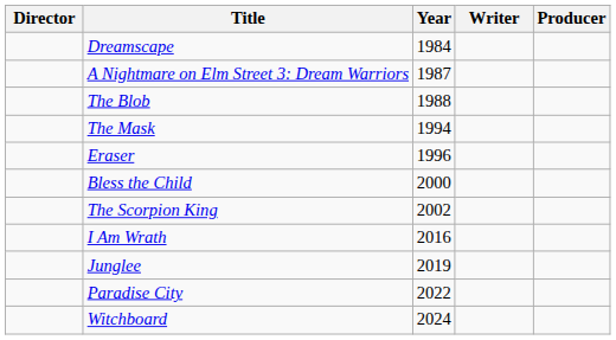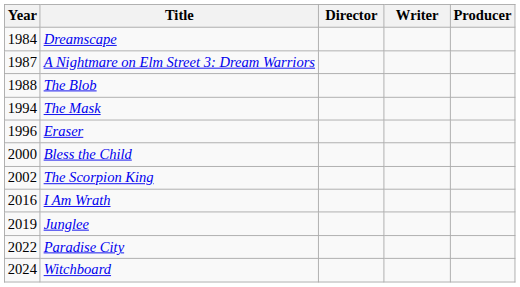 <table class="wikitable">
 <tr>
+<th>Year</th>
+<th>Title</th>
 <th width="65">Director</th>
-<th>Title</th>
-<th>Year</th>
 <th width="65">Writer</th>
 <th>Producer</th>
 </tr>
 <tr>
+<td>1984</td>
+<td><em><a href='#'>Dreamscape</a></em></td>
 <td></td>
-<td><em><a href='#'>Dreamscape</a></em></td>
-<td>1984</td>
 <td></td>
 <td></td>
 </tr>
 <tr>
+<td>1987</td>
+<td><em><a href='#'>A Nightmare on Elm Street 3: Dream Warriors</a></em></td>
 <td></td>
-<td><em><a href='#'>A Nightmare on Elm Street 3: Dream Warriors</a></em></td>
-<td>1987</td>
 <td></td>
 <td></td>
 </tr>
 <tr>
+<td>1988</td>
+<td><em><a href='#'>The Blob</a></em></td>
 <td></td>
-<td><em><a href='#'>The Blob</a></em></td>
-<td>1988</td>
 <td></td>
 <td></td>
 </tr>
 <tr>
+<td>1994</td>
+<td><em><a href='#'>The Mask</a></em></td>
 <td></td>
-<td><em><a href='#'>The Mask</a></em></td>
-<td>1994</td>
 <td></td>
 <td></td>
 </tr>
 <tr>
+<td>1996</td>
+<td><em><a href='#'>Eraser</a></em></td>
 <td></td>
-<td><em><a href='#'>Eraser</a></em></td>
-<td>1996</td>
 <td></td>
 <td></td>
 </tr>
 <tr>
+<td>2000</td>
+<td><em><a href='#'>Bless the Child</a></em></td>
 <td></td>
-<td><em><a href='#'>Bless the Child</a></em></td>
-<td>2000</td>
 <td></td>
 <td></td>
 </tr>
 <tr>
+<td>2002</td>
+<td><em><a href='#'>The Scorpion King</a></em></td>
 <td></td>
-<td><em><a href='#'>The Scorpion King</a></em></td>
-<td>2002</td>
 <td></td>
 <td></td>
 </tr>
 <tr>
+<td>2016</td>
+<td><em><a href='#'>I Am Wrath</a></em></td>
 <td></td>
-<td><em><a href='#'>I Am Wrath</a></em></td>
-<td>2016</td>
 <td></td>
 <td></td>
 </tr>
 <tr>
+<td>2019</td>
+<td><em><a href='#'>Junglee</a></em></td>
 <td></td>
-<td><em><a href='#'>Junglee</a></em></td>
-<td>2019</td>
 <td></td>
 <td></td>
 </tr>
 <tr>
+<td>2022</td>
+<td><em><a href='#'>Paradise City</a></em></td>
 <td></td>
-<td><em><a href='#'>Paradise City</a></em></td>
-<td>2022</td>
 <td></td>
 <td></td>
 </tr>
 <tr>
+<td>2024</td>
+<td><em><a href='#'>Witchboard</a></em></td>
 <td></td>
-<td><em><a href='#'>Witchboard</a></em></td>
-<td>2024</td>
 <td></td>
 <td></td>
 </tr>
 </table>
